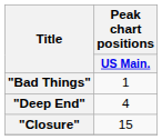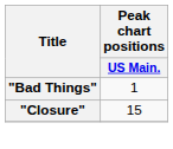 <table class="wikitable plainrowheaders" style="text-align:center;">
 <tr>
 <th rowspan="2" scope="col">Title</th>
 <th scope="col">Peak chart positions</th>
 </tr>
 <tr>
 <th style="width:5em; font-size:90%;"><a href='#'>US Main.</a></th>
 </tr>
 <tr>
 <th scope="row">"Bad Things"</th>
 <td>1</td>
 </tr>
 <tr>
-<th scope="row">"Deep End"</th>
-<td>4</td>
-</tr>
-<tr>
 <th scope="row">"Closure"</th>
 <td>15</td>
 </tr>
 <tr>
 </tr>
 </table>
